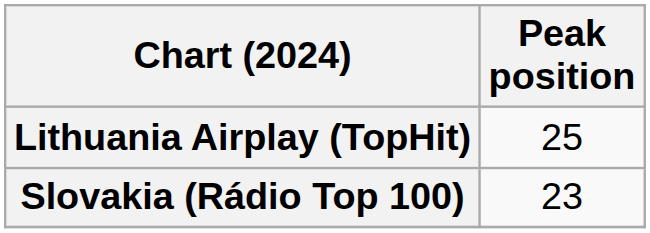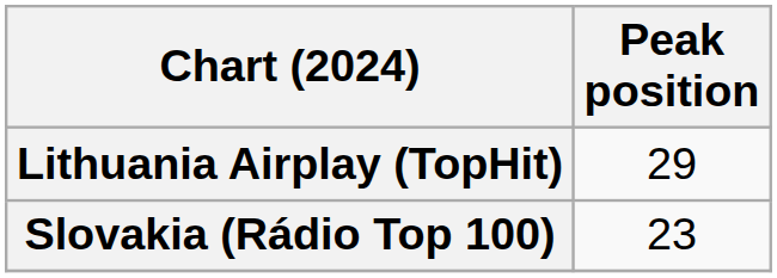 <table class="wikitable plainrowheaders sortable" style="text-align:center">
 <tr>
 <th scope="col">Chart (2024)</th>
 <th scope="col">Peak<br>position</th>
 </tr>
 <tr>
 <th scope="row">Lithuania Airplay (TopHit)</th>
-<td>25</td>
+<td>29</td>
 </tr>
 <tr>
 <th scope="row">Slovakia (Rádio Top 100)</th>
 <td>23</td>
 </tr>
 <tr>
 </tr>
 </table>
